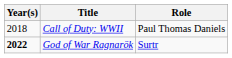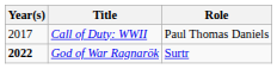 <table class="sortable wikitable">
 <tr>
 <th>Year(s)</th>
 <th>Title</th>
 <th>Role</th>
 </tr>
 <tr>
-<td>2018</td>
+<td>2017</td>
 <td><em><a href='#'>Call of Duty: WWII</a></em></td>
 <td>Paul Thomas Daniels</td>
 </tr>
 <tr>
 <td><strong>2022</strong></td>
 <td><em><a href='#'>God of War Ragnarök</a></em></td>
 <td><a href='#'>Surtr</a></td>
 </tr>
 </table>
